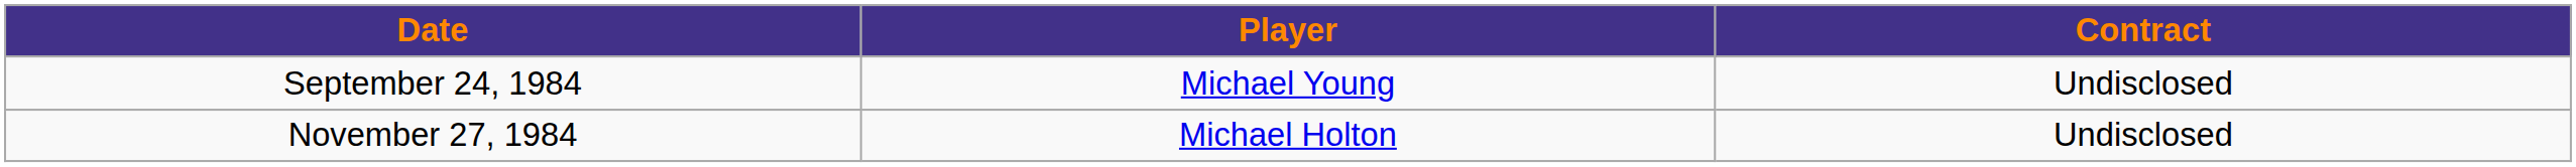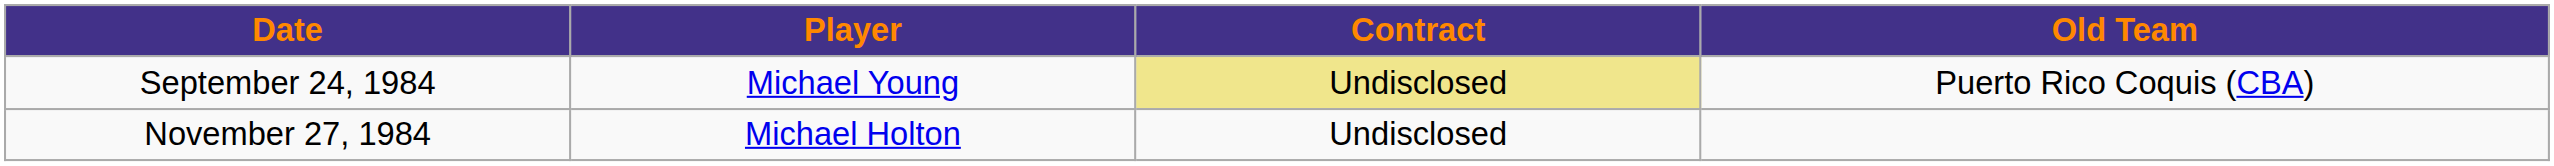 <table class="wikitable">
 <tr>
 <th style="background:#423189; color:#FF8800" width="10%">Date</th>
 <th style="background:#423189; color:#FF8800" width="10%">Player</th>
 <th style="background:#423189; color:#FF8800" width="10%">Contract</th>
+<th style="background:#423189; color:#FF8800" width="15%">Old Team</th>
 </tr>
 <tr style="text-align: center">
 <td>September 24, 1984</td>
 <td><a href='#'>Michael Young</a></td>
-<td>Undisclosed</td>
+<td style="background: khaki;">Undisclosed</td>
+<td>Puerto Rico Coquis (<a href='#'>CBA</a>)</td>
 </tr>
 <tr style="text-align: center">
 <td>November 27, 1984</td>
 <td><a href='#'>Michael Holton</a></td>
 <td>Undisclosed</td>
+<td></td>
 </tr>
 </table>
